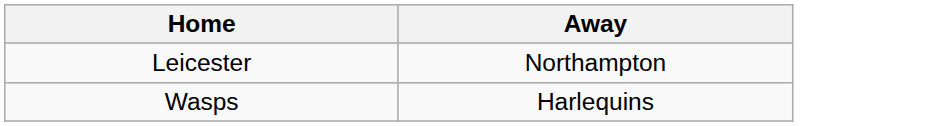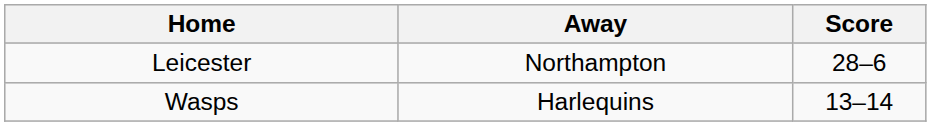 <table class="wikitable" style="text-align: center">
 <tr>
 <th width=250>Home</th>
 <th width=250>Away</th>
+<th width=80>Score</th>
 </tr>
 <tr>
 <td>Leicester</td>
 <td>Northampton</td>
+<td>28–6</td>
 </tr>
 <tr>
 <td>Wasps</td>
 <td>Harlequins</td>
+<td>13–14</td>
 </tr>
 </table>
